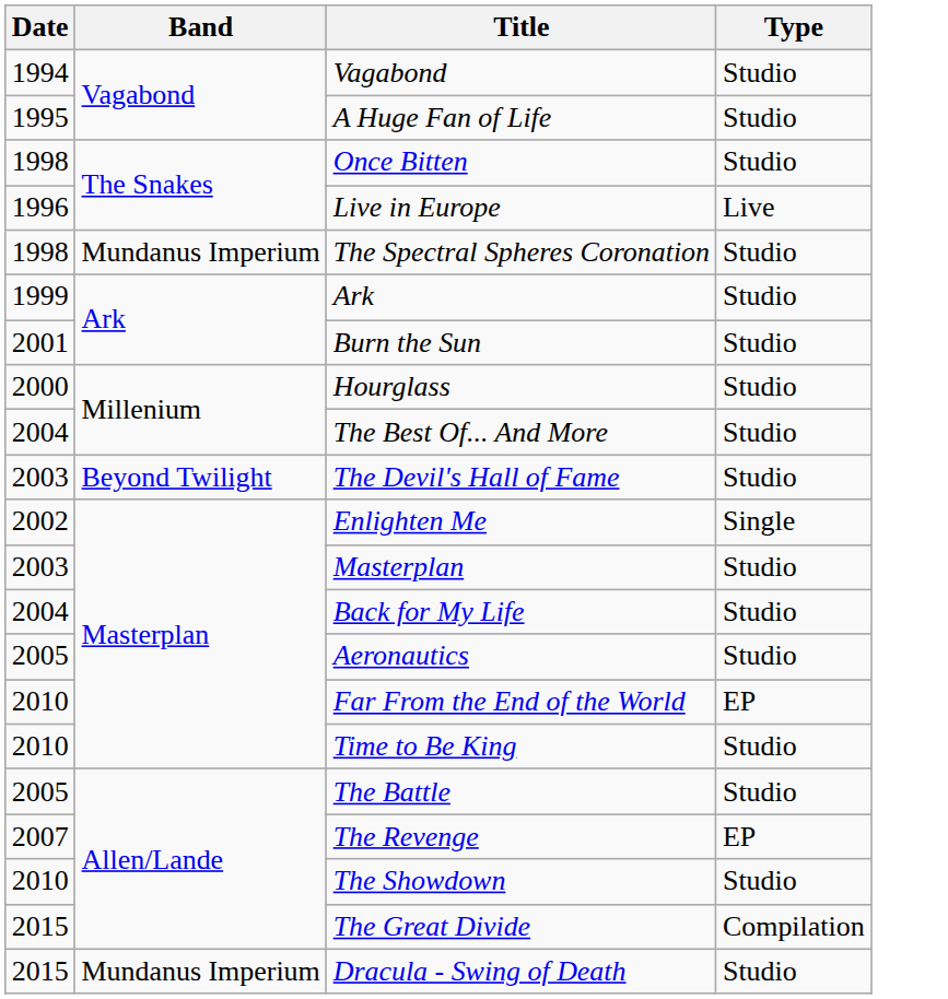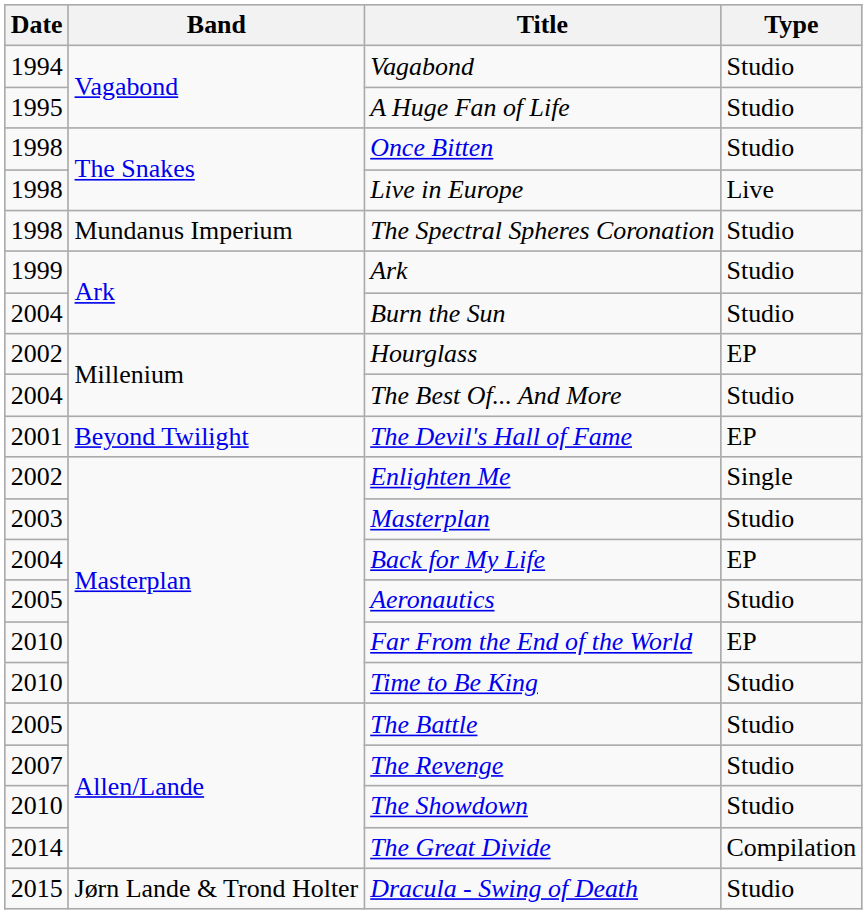 <table class="wikitable">
 <tr>
 <th>Date</th>
 <th>Band</th>
 <th>Title</th>
 <th>Type</th>
 </tr>
 <tr>
 <td>1994</td>
 <td rowspan="2"><a href='#'>Vagabond</a></td>
 <td><em>Vagabond</em></td>
 <td>Studio</td>
 </tr>
 <tr>
 <td>1995</td>
 <td><em>A Huge Fan of Life</em></td>
 <td>Studio</td>
 </tr>
 <tr>
 <td>1998</td>
 <td rowspan="2"><a href='#'>The Snakes</a></td>
 <td><em><a href='#'>Once Bitten</a></em></td>
 <td>Studio</td>
 </tr>
 <tr>
-<td>1996</td>
+<td>1998</td>
 <td><em>Live in Europe</em></td>
 <td>Live</td>
 </tr>
 <tr>
 <td>1998</td>
 <td>Mundanus Imperium</td>
 <td><em>The Spectral Spheres Coronation</em></td>
 <td>Studio</td>
 </tr>
 <tr>
 <td>1999</td>
 <td rowspan="2"><a href='#'>Ark</a></td>
 <td><em>Ark</em></td>
 <td>Studio</td>
 </tr>
 <tr>
-<td>2001</td>
+<td>2004</td>
 <td><em>Burn the Sun</em></td>
 <td>Studio</td>
 </tr>
 <tr>
-<td>2000</td>
+<td>2002</td>
 <td rowspan="2">Millenium</td>
 <td><em>Hourglass</em></td>
-<td>Studio</td>
+<td>EP</td>
 </tr>
 <tr>
 <td>2004</td>
 <td><em>The Best Of... And More</em></td>
 <td>Studio</td>
 </tr>
 <tr>
-<td>2003</td>
+<td>2001</td>
 <td><a href='#'>Beyond Twilight</a></td>
 <td><em><a href='#'>The Devil's Hall of Fame</a></em></td>
-<td>Studio</td>
+<td>EP</td>
 </tr>
 <tr>
 <td>2002</td>
 <td rowspan="6"><a href='#'>Masterplan</a></td>
 <td><em><a href='#'>Enlighten Me</a></em></td>
 <td>Single</td>
 </tr>
 <tr>
 <td>2003</td>
 <td><em><a href='#'>Masterplan</a></em></td>
 <td>Studio</td>
 </tr>
 <tr>
 <td>2004</td>
 <td><em><a href='#'>Back for My Life</a></em></td>
-<td>Studio</td>
+<td>EP</td>
 </tr>
 <tr>
 <td>2005</td>
 <td><em><a href='#'>Aeronautics</a></em></td>
 <td>Studio</td>
 </tr>
 <tr>
 <td>2010</td>
 <td><em><a href='#'>Far From the End of the World</a></em></td>
 <td>EP</td>
 </tr>
 <tr>
 <td>2010</td>
 <td><em><a href='#'>Time to Be King</a></em></td>
 <td>Studio</td>
 </tr>
 <tr>
 <td>2005</td>
 <td rowspan="4"><a href='#'>Allen/Lande</a></td>
 <td><em><a href='#'>The Battle</a></em></td>
 <td>Studio</td>
 </tr>
 <tr>
 <td>2007</td>
 <td><em><a href='#'>The Revenge</a></em></td>
-<td>EP</td>
+<td>Studio</td>
 </tr>
 <tr>
 <td>2010</td>
 <td><em><a href='#'>The Showdown</a></em></td>
 <td>Studio</td>
 </tr>
 <tr>
-<td>2015</td>
+<td>2014</td>
 <td><em><a href='#'>The Great Divide</a></em></td>
 <td>Compilation</td>
 </tr>
 <tr>
 <td>2015</td>
-<td>Mundanus Imperium</td>
+<td>Jørn Lande & Trond Holter</td>
 <td><em><a href='#'>Dracula - Swing of Death</a></em></td>
 <td>Studio</td>
 </tr>
 </table>
